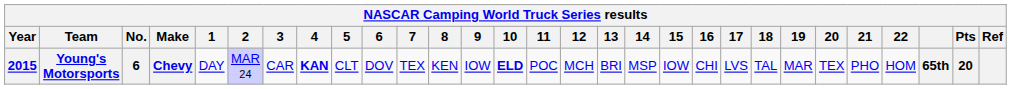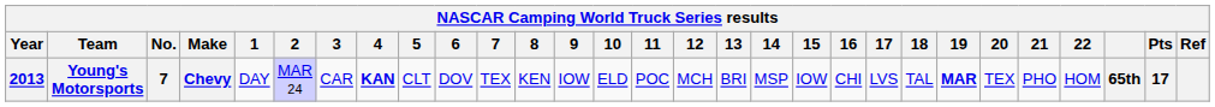 <table class="wikitable" style="text-align:center; font-size:75%">
 <tr>
 <th colspan=45><a href='#'>NASCAR Camping World Truck Series</a> results</th>
 </tr>
 <tr>
 <th>Year</th>
 <th>Team</th>
 <th>No.</th>
 <th>Make</th>
 <th>1</th>
 <th>2</th>
 <th>3</th>
 <th>4</th>
 <th>5</th>
 <th>6</th>
 <th>7</th>
 <th>8</th>
 <th>9</th>
 <th>10</th>
 <th>11</th>
 <th>12</th>
 <th>13</th>
 <th>14</th>
 <th>15</th>
 <th>16</th>
 <th>17</th>
 <th>18</th>
 <th>19</th>
 <th>20</th>
 <th>21</th>
 <th>22</th>
 <th></th>
 <th>Pts</th>
 <th>Ref</th>
 </tr>
 <tr>
-<th><a href='#'>2015</a></th>
+<th><a href='#'>2013</a></th>
 <th><a href='#'>Young's Motorsports</a></th>
-<th>6</th>
+<th>7</th>
 <th><a href='#'>Chevy</a></th>
 <td><a href='#'>DAY</a></td>
 <td style="background:#CFCFFF;"><a href='#'>MAR</a><br><small>24</small></td>
 <td><a href='#'>CAR</a></td>
 <td><strong><a href='#'>KAN</a></strong></td>
 <td><a href='#'>CLT</a></td>
 <td><a href='#'>DOV</a></td>
 <td><a href='#'>TEX</a></td>
 <td><a href='#'>KEN</a></td>
 <td><a href='#'>IOW</a></td>
-<td><strong><a href='#'>ELD</a></strong></td>
+<td><a href='#'>ELD</a></td>
 <td><a href='#'>POC</a></td>
 <td><a href='#'>MCH</a></td>
 <td><a href='#'>BRI</a></td>
 <td><a href='#'>MSP</a></td>
 <td><a href='#'>IOW</a></td>
 <td><a href='#'>CHI</a></td>
 <td><a href='#'>LVS</a></td>
 <td><a href='#'>TAL</a></td>
-<td><a href='#'>MAR</a></td>
+<td><strong><a href='#'>MAR</a></strong></td>
 <td><a href='#'>TEX</a></td>
 <td><a href='#'>PHO</a></td>
 <td><a href='#'>HOM</a></td>
 <th>65th</th>
-<th>20</th>
+<th>17</th>
 <th></th>
 </tr>
 </table>
